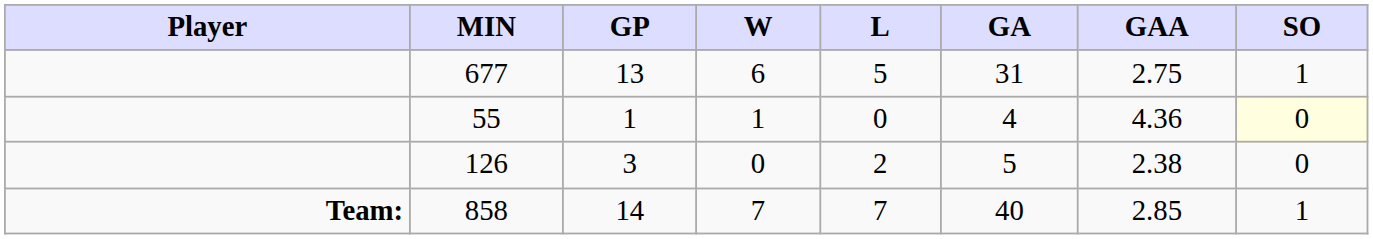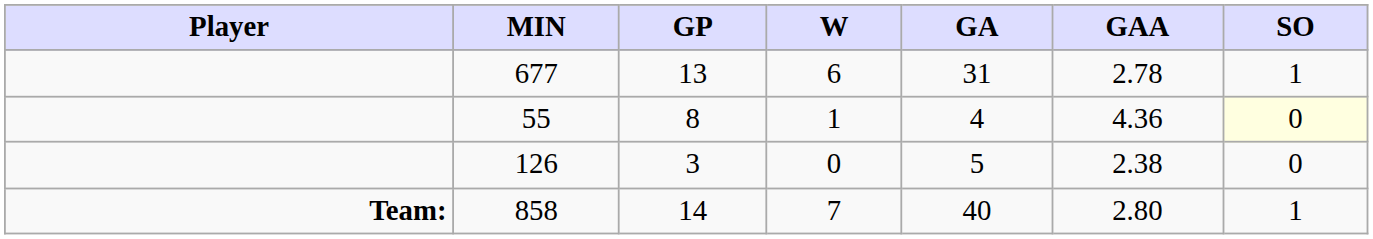 <table style="width:60%;" class="wikitable sortable">
 <tr>
 <th style="background:#ddf; width:10%;">Player</th>
 <th style="width:3%; background:#ddf;" title="Minutes played">MIN</th>
 <th style="width:3%; background:#ddf;" title="Games played in">GP</th>
 <th style="width:3%; background:#ddf;" title="Wins">W</th>
-<th style="width:3%; background:#ddf;" title="Losses">L</th>
 <th style="width:3%; background:#ddf;" title="Goals against">GA</th>
 <th style="width:3%; background:#ddf;" title="Goals against average">GAA</th>
 <th style="width:3%; background:#ddf;" title="Shut-outs">SO</th>
 </tr>
 <tr style="text-align:center;">
 <td style="text-align:right;"></td>
 <td>677</td>
 <td>13</td>
 <td>6</td>
-<td>5</td>
 <td>31</td>
-<td>2.75</td>
+<td>2.78</td>
 <td>1</td>
 </tr>
 <tr style="text-align:center;">
 <td style="text-align:right;"></td>
 <td>55</td>
+<td>8</td>
 <td>1</td>
-<td>1</td>
-<td>0</td>
 <td>4</td>
 <td>4.36</td>
 <td style="background: lightyellow;">0</td>
 </tr>
 <tr style="text-align:center;">
 <td style="text-align:right;"></td>
 <td>126</td>
 <td>3</td>
 <td>0</td>
-<td>2</td>
 <td>5</td>
 <td>2.38</td>
 <td>0</td>
 </tr>
 <tr style="text-align:center;">
 <td style="text-align:right;"><strong>Team:</strong></td>
 <td>858</td>
 <td>14</td>
 <td>7</td>
-<td>7</td>
 <td>40</td>
-<td>2.85</td>
+<td>2.80</td>
 <td>1</td>
 </tr>
 </table>
